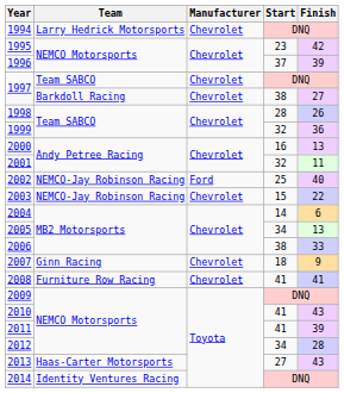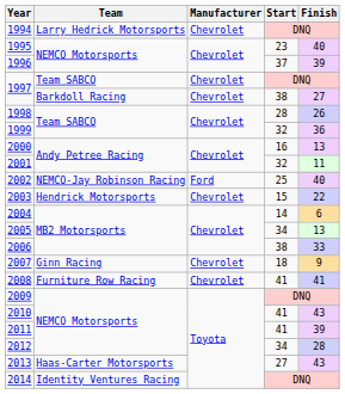 <table class="wikitable" style="font-size: 90%;">
 <tr>
 <th>Year</th>
 <th>Team</th>
 <th>Manufacturer</th>
 <th>Start</th>
 <th>Finish</th>
 </tr>
 <tr>
 <td><a href='#'>1994</a></td>
 <td><a href='#'>Larry Hedrick Motorsports</a></td>
 <td><a href='#'>Chevrolet</a></td>
 <td align=center colspan=2 style="background:#FFCFCF;">DNQ</td>
 </tr>
 <tr>
 <td><a href='#'>1995</a></td>
 <td rowspan=2><a href='#'>NEMCO Motorsports</a></td>
 <td rowspan=2><a href='#'>Chevrolet</a></td>
 <td align=center>23</td>
-<td align=center style="background:#EFCFFF;">42</td>
+<td align=center style="background:#EFCFFF;">40</td>
 </tr>
 <tr>
 <td><a href='#'>1996</a></td>
 <td align=center>37</td>
 <td align=center style="background:#EFCFFF;">39</td>
 </tr>
 <tr>
 <td rowspan=2><a href='#'>1997</a></td>
 <td><a href='#'>Team SABCO</a></td>
 <td><a href='#'>Chevrolet</a></td>
 <td align=center colspan=2 style="background:#FFCFCF;">DNQ</td>
 </tr>
 <tr>
 <td><a href='#'>Barkdoll Racing</a></td>
 <td><a href='#'>Chevrolet</a></td>
 <td align=center>38</td>
 <td align=center style="background:#EFCFFF;">27</td>
 </tr>
 <tr>
 <td><a href='#'>1998</a></td>
 <td rowspan=2><a href='#'>Team SABCO</a></td>
 <td rowspan=2><a href='#'>Chevrolet</a></td>
 <td align=center>28</td>
 <td align=center style="background:#CFCFFF;">26</td>
 </tr>
 <tr>
 <td><a href='#'>1999</a></td>
 <td align=center>32</td>
 <td align=center style="background:#EFCFFF;">36</td>
 </tr>
 <tr>
 <td><a href='#'>2000</a></td>
 <td rowspan=2><a href='#'>Andy Petree Racing</a></td>
 <td rowspan=2><a href='#'>Chevrolet</a></td>
 <td align=center>16</td>
 <td align=center style="background:#EFCFFF;">13</td>
 </tr>
 <tr>
 <td><a href='#'>2001</a></td>
 <td align=center>32</td>
 <td align=center style="background:#DFFFDF;">11</td>
 </tr>
 <tr>
 <td><a href='#'>2002</a></td>
 <td><a href='#'>NEMCO-Jay Robinson Racing</a></td>
 <td><a href='#'>Ford</a></td>
 <td align=center>25</td>
 <td align=center style="background:#EFCFFF;">40</td>
 </tr>
 <tr>
 <td><a href='#'>2003</a></td>
-<td><a href='#'>NEMCO-Jay Robinson Racing</a></td>
+<td><a href='#'>Hendrick Motorsports</a></td>
 <td><a href='#'>Chevrolet</a></td>
 <td align=center>15</td>
 <td align=center style="background:#CFCFFF;">22</td>
 </tr>
 <tr>
 <td><a href='#'>2004</a></td>
 <td rowspan=3><a href='#'>MB2 Motorsports</a></td>
 <td rowspan=3><a href='#'>Chevrolet</a></td>
 <td align=center>14</td>
 <td align=center style="background:#FFDF9F;">6</td>
 </tr>
 <tr>
 <td><a href='#'>2005</a></td>
 <td align=center>34</td>
 <td align=center style="background:#DFFFDF;">13</td>
 </tr>
 <tr>
 <td><a href='#'>2006</a></td>
 <td align=center>38</td>
 <td align=center style="background:#CFCFFF;">33</td>
 </tr>
 <tr>
 <td><a href='#'>2007</a></td>
 <td><a href='#'>Ginn Racing</a></td>
 <td><a href='#'>Chevrolet</a></td>
 <td align=center>18</td>
 <td align=center style="background:#FFDF9F;">9</td>
 </tr>
 <tr>
 <td><a href='#'>2008</a></td>
 <td><a href='#'>Furniture Row Racing</a></td>
 <td><a href='#'>Chevrolet</a></td>
 <td align=center>41</td>
 <td align=center style="background:#CFCFFF;">41</td>
 </tr>
 <tr>
 <td><a href='#'>2009</a></td>
 <td rowspan=4><a href='#'>NEMCO Motorsports</a></td>
 <td rowspan=6><a href='#'>Toyota</a></td>
 <td align=center colspan=2 style="background:#FFCFCF;">DNQ</td>
 </tr>
 <tr>
 <td><a href='#'>2010</a></td>
 <td align=center>41</td>
 <td align=center style="background:#EFCFFF;">43</td>
 </tr>
 <tr>
 <td><a href='#'>2011</a></td>
 <td align=center>41</td>
 <td align=center style="background:#EFCFFF;">39</td>
 </tr>
 <tr>
 <td><a href='#'>2012</a></td>
 <td align=center>34</td>
 <td align=center style="background:#CFCFFF;">28</td>
 </tr>
 <tr>
 <td><a href='#'>2013</a></td>
 <td><a href='#'>Haas-Carter Motorsports</a></td>
 <td align=center>27</td>
 <td align=center style="background:#EFCFFF;">43</td>
 </tr>
 <tr>
 <td><a href='#'>2014</a></td>
 <td><a href='#'>Identity Ventures Racing</a></td>
 <td align=center colspan=2 style="background:#FFCFCF;">DNQ</td>
 </tr>
 </table>
